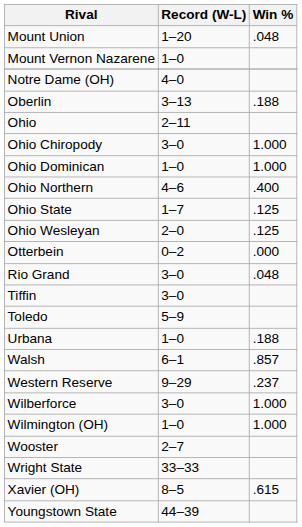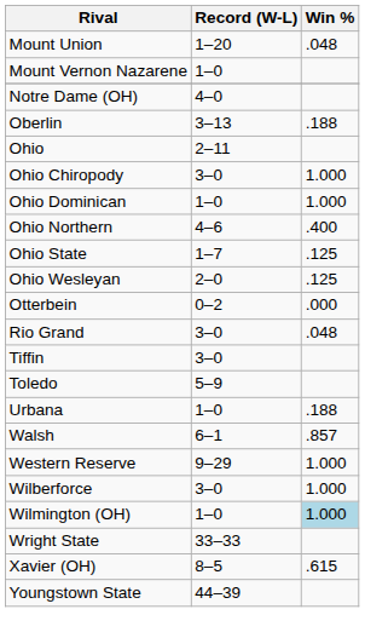 <table class="wikitable">
 <tr>
 <th>Rival</th>
 <th>Record (W-L)</th>
 <th>Win %</th>
 </tr>
 <tr>
 <td>Mount Union</td>
 <td>1–20</td>
 <td>.048</td>
 </tr>
 <tr>
 <td>Mount Vernon Nazarene</td>
 <td>1–0</td>
 <td></td>
 </tr>
 <tr>
 </tr>
 <tr>
 <td>Notre Dame (OH)</td>
 <td>4–0</td>
 <td></td>
 </tr>
 <tr>
 <td>Oberlin</td>
 <td>3–13</td>
 <td>.188</td>
 </tr>
 <tr>
 <td>Ohio</td>
 <td>2–11</td>
 <td></td>
 </tr>
 <tr>
 <td>Ohio Chiropody</td>
 <td>3–0</td>
 <td>1.000</td>
 </tr>
 <tr>
 <td>Ohio Dominican</td>
 <td>1–0</td>
 <td>1.000</td>
 </tr>
 <tr>
 <td>Ohio Northern</td>
 <td>4–6</td>
 <td>.400</td>
 </tr>
 <tr>
 <td>Ohio State</td>
 <td>1–7</td>
 <td>.125</td>
 </tr>
 <tr>
 <td>Ohio Wesleyan</td>
 <td>2–0</td>
 <td>.125</td>
 </tr>
 <tr>
 <td>Otterbein</td>
 <td>0–2</td>
 <td>.000</td>
 </tr>
 <tr>
 <td>Rio Grand</td>
 <td>3–0</td>
 <td>.048</td>
 </tr>
 <tr>
 <td>Tiffin</td>
 <td>3–0</td>
 <td></td>
 </tr>
 <tr>
 <td>Toledo</td>
 <td>5–9</td>
 <td></td>
 </tr>
 <tr>
 <td>Urbana</td>
 <td>1–0</td>
 <td>.188</td>
 </tr>
 <tr>
 <td>Walsh</td>
 <td>6–1</td>
 <td>.857</td>
 </tr>
 <tr>
 <td>Western Reserve</td>
 <td>9–29</td>
-<td>.237</td>
+<td>1.000</td>
 </tr>
 <tr>
 <td>Wilberforce</td>
 <td>3–0</td>
 <td>1.000</td>
 </tr>
 <tr>
 <td>Wilmington (OH)</td>
 <td>1–0</td>
-<td>1.000</td>
-</tr>
-<tr>
-<td>Wooster</td>
-<td>2–7</td>
-<td></td>
+<td style="background: lightblue;">1.000</td>
 </tr>
 <tr>
 <td>Wright State</td>
 <td>33–33</td>
 <td></td>
 </tr>
 <tr>
 <td>Xavier (OH)</td>
 <td>8–5</td>
 <td>.615</td>
 </tr>
 <tr>
 <td>Youngstown State</td>
 <td>44–39</td>
 <td></td>
 </tr>
 </table>
